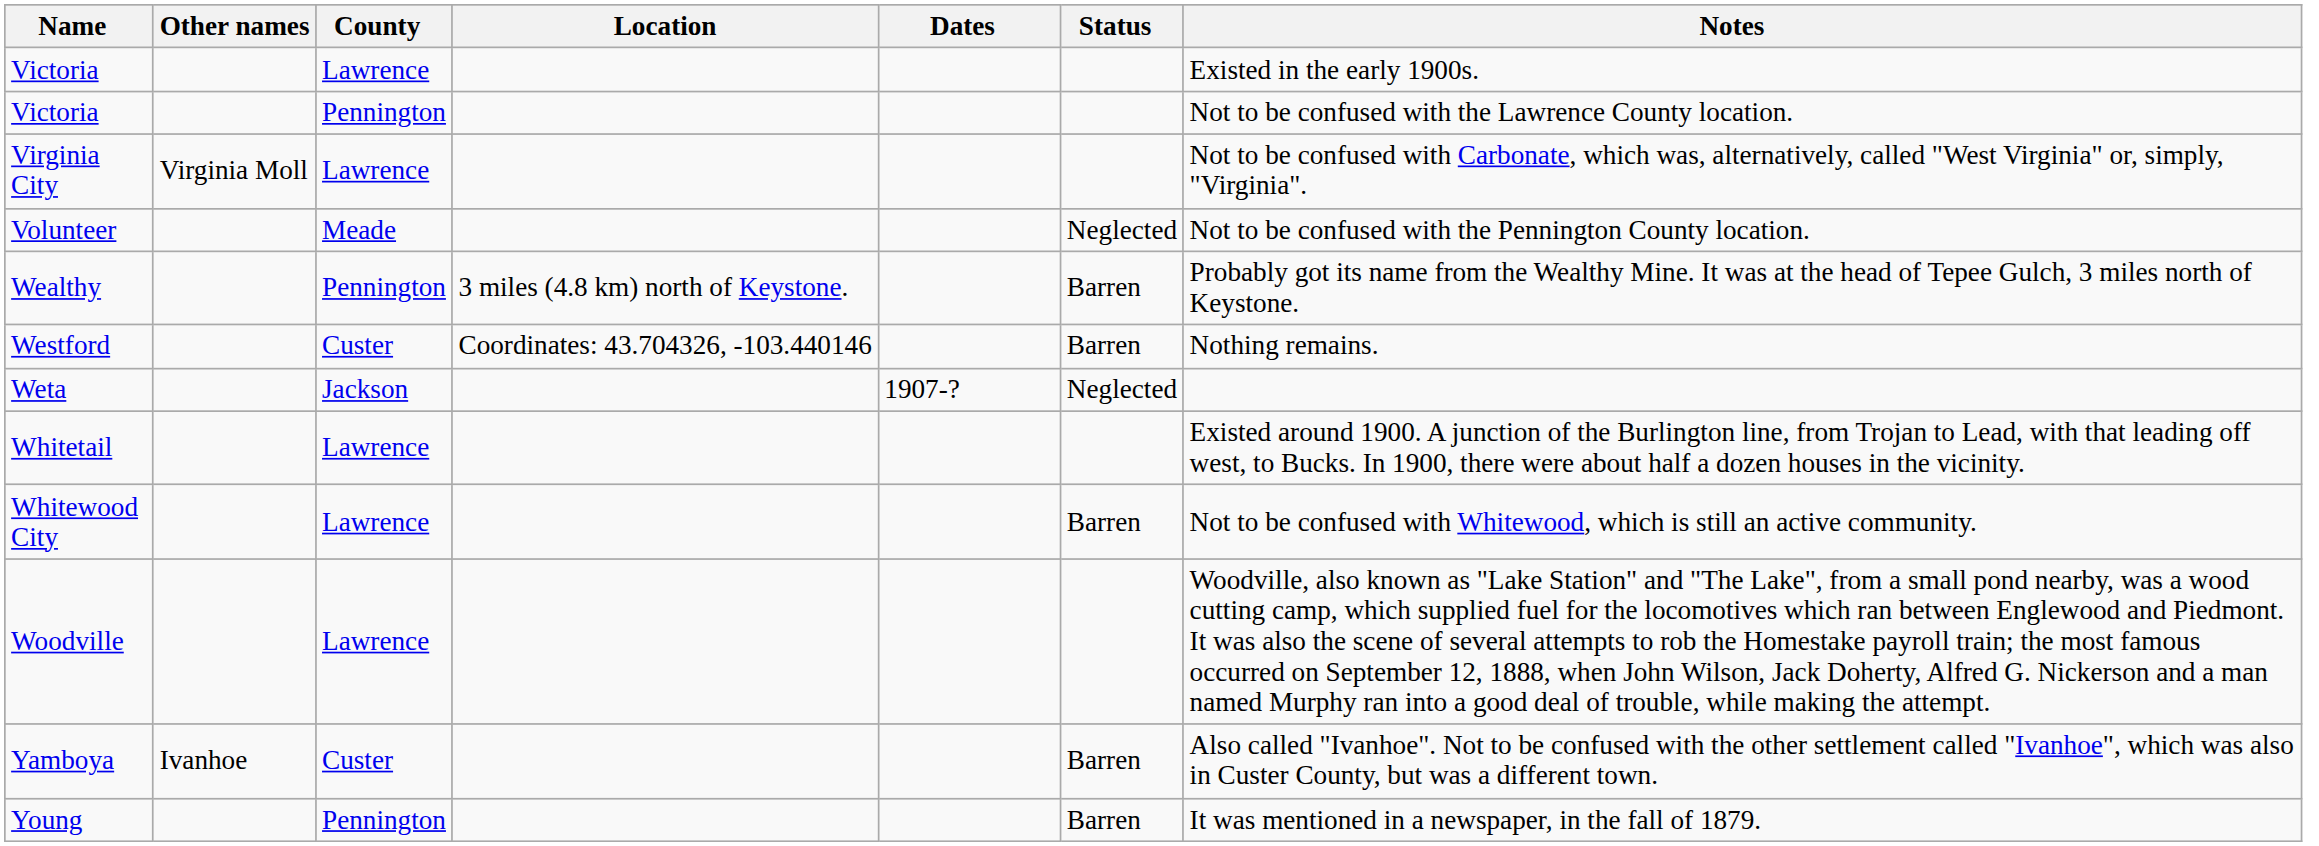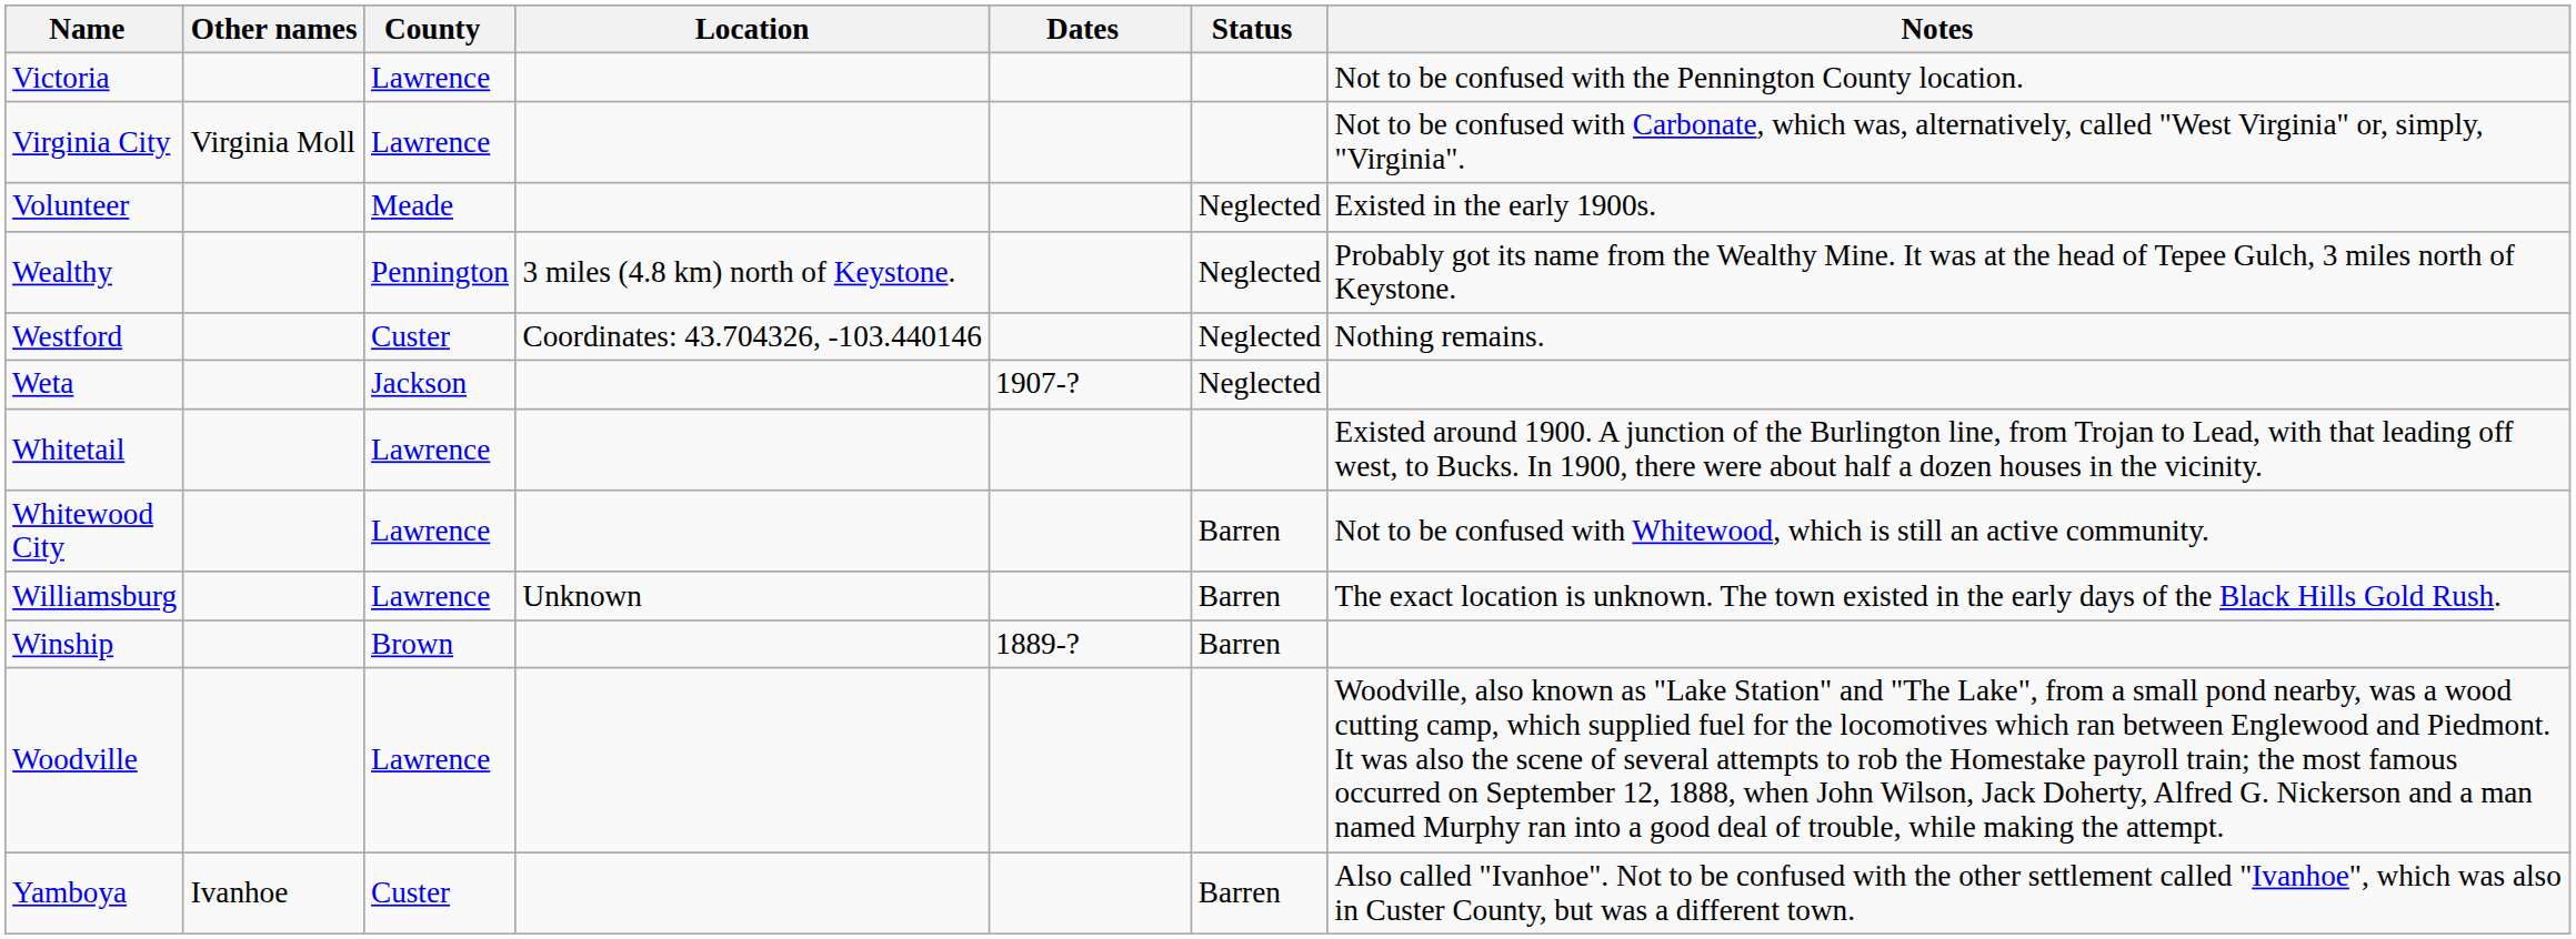 <table class="wikitable sortable">
 <tr>
 <th width="80"><strong>Name</strong>  </th>
 <th>Other names</th>
 <th width="50"><strong>County</strong>  </th>
 <th>Location</th>
 <th width="100"><strong>Dates</strong>  </th>
 <th width="50"><strong>Status</strong>  </th>
 <th width="650" class="unsortable"><strong>Notes</strong>   </th>
 </tr>
 <tr ->
 <td><a href='#'>Victoria</a></td>
 <td></td>
 <td><a href='#'>Lawrence</a></td>
 <td></td>
 <td></td>
 <td></td>
-<td>Existed in the early 1900s.</td>
-</tr>
-<tr ->
-<td><a href='#'>Victoria</a></td>
-<td></td>
-<td><a href='#'>Pennington</a></td>
-<td></td>
-<td></td>
-<td></td>
-<td>Not to be confused with the Lawrence County location.</td>
+<td>Not to be confused with the Pennington County location.</td>
 </tr>
 <tr ->
 <td><a href='#'>Virginia City</a></td>
 <td>Virginia Moll</td>
 <td><a href='#'>Lawrence</a></td>
 <td></td>
 <td></td>
 <td></td>
 <td>Not to be confused with <a href='#'>Carbonate</a>, which was, alternatively, called "West Virginia" or, simply, "Virginia".</td>
 </tr>
 <tr ->
 <td><a href='#'>Volunteer</a></td>
 <td></td>
 <td><a href='#'>Meade</a></td>
 <td></td>
 <td></td>
 <td>Neglected</td>
-<td>Not to be confused with the Pennington County location.</td>
+<td>Existed in the early 1900s.</td>
 </tr>
 <tr ->
 <td><a href='#'>Wealthy</a></td>
 <td></td>
 <td><a href='#'>Pennington</a></td>
 <td>3 miles (4.8 km) north of <a href='#'>Keystone</a>.</td>
 <td></td>
-<td>Barren</td>
+<td>Neglected</td>
 <td>Probably got its name from the Wealthy Mine. It was at the head of Tepee Gulch, 3 miles north of Keystone.</td>
 </tr>
 <tr ->
 <td><a href='#'>Westford</a></td>
 <td></td>
 <td><a href='#'>Custer</a></td>
 <td>Coordinates: 43.704326, -103.440146</td>
 <td></td>
-<td>Barren</td>
+<td>Neglected</td>
 <td>Nothing remains.</td>
 </tr>
 <tr ->
 <td><a href='#'>Weta</a></td>
 <td></td>
 <td><a href='#'>Jackson</a></td>
 <td></td>
 <td>1907-?</td>
 <td>Neglected</td>
 <td></td>
 </tr>
 <tr ->
 <td><a href='#'>Whitetail</a></td>
 <td></td>
 <td><a href='#'>Lawrence</a></td>
 <td></td>
 <td></td>
 <td></td>
 <td>Existed around 1900. A junction of the Burlington line, from Trojan to Lead, with that leading off west, to Bucks. In 1900, there were about half a dozen houses in the vicinity.</td>
 </tr>
 <tr ->
 <td><a href='#'>Whitewood City</a></td>
 <td></td>
 <td><a href='#'>Lawrence</a></td>
 <td></td>
 <td></td>
 <td>Barren</td>
 <td>Not to be confused with <a href='#'>Whitewood</a>, which is still an active community.</td>
 </tr>
 <tr ->
+<td><a href='#'>Williamsburg</a></td>
+<td></td>
+<td><a href='#'>Lawrence</a></td>
+<td>Unknown</td>
+<td></td>
+<td>Barren</td>
+<td>The exact location is unknown. The town existed in the early days of the <a href='#'>Black Hills Gold Rush</a>.</td>
+</tr>
+<tr ->
+<td><a href='#'>Winship</a></td>
+<td></td>
+<td><a href='#'>Brown</a></td>
+<td></td>
+<td>1889-?</td>
+<td>Barren</td>
+<td></td>
+</tr>
+<tr ->
 <td><a href='#'>Woodville</a></td>
 <td></td>
 <td><a href='#'>Lawrence</a></td>
 <td></td>
 <td></td>
 <td></td>
 <td>Woodville, also known as "Lake Station" and "The Lake", from a small pond nearby, was a wood cutting camp, which supplied fuel for the locomotives which ran between Englewood and Piedmont. It was also the scene of several attempts to rob the Homestake payroll train; the most famous occurred on September 12, 1888, when John Wilson, Jack Doherty, Alfred G. Nickerson and a man named Murphy ran into a good deal of trouble, while making the attempt.</td>
 </tr>
 <tr ->
 <td><a href='#'>Yamboya</a></td>
 <td>Ivanhoe</td>
 <td><a href='#'>Custer</a></td>
 <td></td>
 <td></td>
 <td>Barren</td>
 <td>Also called "Ivanhoe". Not to be confused with the other settlement called "<a href='#'>Ivanhoe</a>", which was also in Custer County, but was a different town.</td>
 </tr>
-<tr ->
-<td><a href='#'>Young</a></td>
-<td></td>
-<td><a href='#'>Pennington</a></td>
-<td></td>
-<td></td>
-<td>Barren</td>
-<td>It was mentioned in a newspaper, in the fall of 1879.</td>
-</tr>
 </table>
